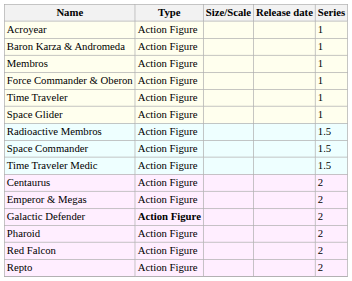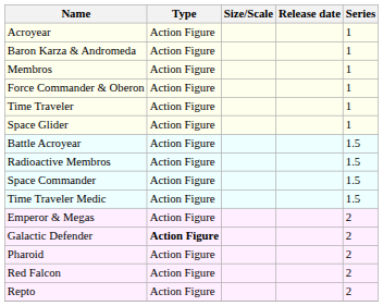 <table class="wikitable collapsible sortable">
 <tr>
 <th>Name</th>
 <th>Type</th>
 <th>Size/Scale</th>
 <th>Release date</th>
 <th>Series</th>
 </tr>
 <tr bgcolor="#ffffee">
 <td>Acroyear</td>
 <td>Action Figure</td>
 <td></td>
 <td></td>
 <td>1</td>
 </tr>
 <tr bgcolor="#ffffee">
 <td>Baron Karza & Andromeda</td>
 <td>Action Figure</td>
 <td></td>
 <td></td>
 <td>1</td>
 </tr>
 <tr bgcolor="#ffffee">
 <td>Membros</td>
 <td>Action Figure</td>
 <td></td>
 <td></td>
 <td>1</td>
 </tr>
 <tr bgcolor="#ffffee">
 <td>Force Commander & Oberon</td>
 <td>Action Figure</td>
 <td></td>
 <td></td>
 <td>1</td>
 </tr>
 <tr bgcolor="#ffffee">
 <td>Time Traveler</td>
 <td>Action Figure</td>
 <td></td>
 <td></td>
 <td>1</td>
 </tr>
 <tr bgcolor="#ffffee">
 <td>Space Glider</td>
 <td>Action Figure</td>
 <td></td>
 <td></td>
 <td>1</td>
 </tr>
 <tr bgcolor="#eeffff">
+<td>Battle Acroyear</td>
+<td>Action Figure</td>
+<td></td>
+<td></td>
+<td>1.5</td>
+</tr>
+<tr bgcolor="#eeffff">
 <td>Radioactive Membros</td>
 <td>Action Figure</td>
 <td></td>
 <td></td>
 <td>1.5</td>
 </tr>
 <tr bgcolor="#eeffff">
 <td>Space Commander</td>
 <td>Action Figure</td>
 <td></td>
 <td></td>
 <td>1.5</td>
 </tr>
 <tr bgcolor="#eeffff">
 <td>Time Traveler Medic</td>
 <td>Action Figure</td>
 <td></td>
 <td></td>
 <td>1.5</td>
-</tr>
-<tr bgcolor="#ffeeff">
-<td>Centaurus</td>
-<td>Action Figure</td>
-<td></td>
-<td></td>
-<td>2</td>
 </tr>
 <tr bgcolor="#ffeeff">
 <td>Emperor & Megas</td>
 <td>Action Figure</td>
 <td></td>
 <td></td>
 <td>2</td>
 </tr>
 <tr bgcolor="#ffeeff">
 <td>Galactic Defender</td>
 <td><strong>Action Figure</strong></td>
 <td></td>
 <td></td>
 <td>2</td>
 </tr>
 <tr bgcolor="#ffeeff">
 <td>Pharoid</td>
 <td>Action Figure</td>
 <td></td>
 <td></td>
 <td>2</td>
 </tr>
 <tr bgcolor="#ffeeff">
 <td>Red Falcon</td>
 <td>Action Figure</td>
 <td></td>
 <td></td>
 <td>2</td>
 </tr>
 <tr bgcolor="#ffeeff">
 <td>Repto</td>
 <td>Action Figure</td>
 <td></td>
 <td></td>
 <td>2</td>
 </tr>
 <tr>
 </tr>
 </table>
